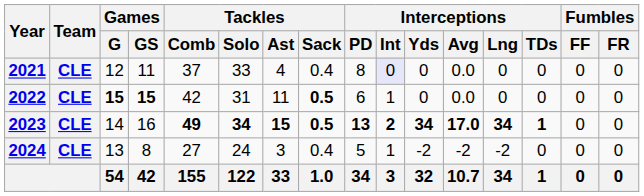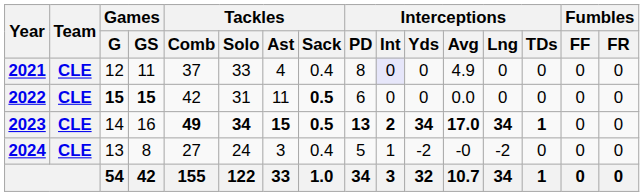 <table class="wikitable" style="text-align: center;">
 <tr>
 <th rowspan="2">Year</th>
 <th rowspan="2">Team</th>
 <th colspan="2">Games</th>
 <th colspan="4">Tackles</th>
 <th colspan="6">Interceptions</th>
 <th colspan="2">Fumbles</th>
 </tr>
 <tr>
 <th>G</th>
 <th>GS</th>
 <th>Comb</th>
 <th>Solo</th>
 <th>Ast</th>
 <th>Sack</th>
 <th>PD</th>
 <th>Int</th>
 <th>Yds</th>
 <th>Avg</th>
 <th>Lng</th>
 <th>TDs</th>
 <th>FF</th>
 <th>FR</th>
 </tr>
 <tr>
 <th><a href='#'>2021</a></th>
 <th><a href='#'>CLE</a></th>
 <td>12</td>
 <td>11</td>
 <td>37</td>
 <td>33</td>
 <td>4</td>
 <td>0.4</td>
 <td>8</td>
 <td style="background: lavender;">0</td>
 <td>0</td>
-<td>0.0</td>
+<td>4.9</td>
 <td>0</td>
 <td>0</td>
 <td>0</td>
 <td>0</td>
 </tr>
 <tr>
 <th><a href='#'>2022</a></th>
 <th><a href='#'>CLE</a></th>
 <td><strong>15</strong></td>
 <td><strong>15</strong></td>
 <td>42</td>
 <td>31</td>
 <td>11</td>
 <td><strong>0.5</strong></td>
 <td>6</td>
-<td>1</td>
+<td>0</td>
 <td>0</td>
 <td>0.0</td>
 <td>0</td>
 <td>0</td>
 <td>0</td>
 <td>0</td>
 </tr>
 <tr>
 <th><a href='#'>2023</a></th>
 <th><a href='#'>CLE</a></th>
 <td>14</td>
 <td>16</td>
 <td><strong>49</strong></td>
 <td><strong>34</strong></td>
 <td><strong>15</strong></td>
 <td><strong>0.5</strong></td>
 <td><strong>13</strong></td>
 <td><strong>2</strong></td>
 <td><strong>34</strong></td>
 <td><strong>17.0</strong></td>
 <td><strong>34</strong></td>
 <td><strong>1</strong></td>
 <td>0</td>
 <td>0</td>
 </tr>
 <tr>
 <th><a href='#'>2024</a></th>
 <th><a href='#'>CLE</a></th>
 <td>13</td>
 <td>8</td>
 <td>27</td>
 <td>24</td>
 <td>3</td>
 <td>0.4</td>
 <td>5</td>
 <td>1</td>
 <td>-2</td>
-<td>-2</td>
+<td>-0</td>
 <td>-2</td>
 <td>0</td>
 <td>0</td>
 <td>0</td>
 </tr>
 <tr>
 <th colspan="2"></th>
 <th>54</th>
 <th>42</th>
 <th>155</th>
 <th>122</th>
 <th>33</th>
 <th>1.0</th>
 <th>34</th>
 <th>3</th>
 <th>32</th>
 <th>10.7</th>
 <th>34</th>
 <th>1</th>
 <th>0</th>
 <th>0</th>
 </tr>
 </table>
